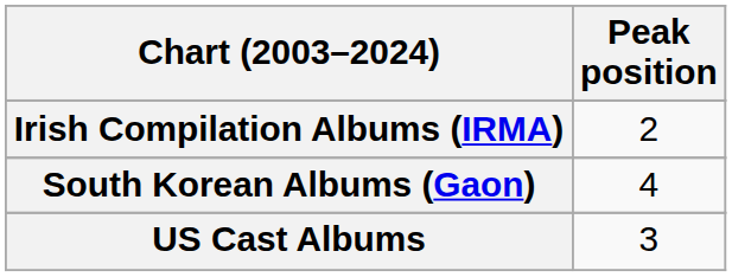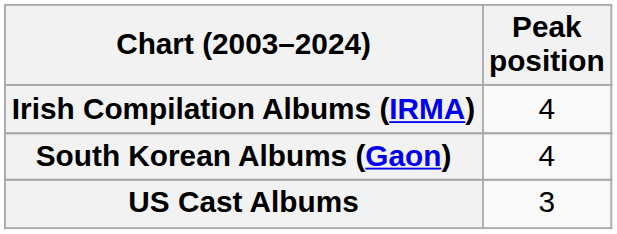 <table class="wikitable sortable plainrowheaders" style="text-align:center">
 <tr>
 <th scope="col">Chart (2003–2024)</th>
 <th scope="col">Peak<br>position</th>
 </tr>
 <tr>
 </tr>
 <tr>
 </tr>
 <tr>
 <th scope="row">Irish Compilation Albums (<a href='#'>IRMA</a>)</th>
-<td>2</td>
+<td>4</td>
 </tr>
 <tr>
 </tr>
 <tr>
 <th scope="row">South Korean Albums (<a href='#'>Gaon</a>)</th>
 <td>4</td>
 </tr>
 <tr>
 </tr>
 <tr>
 </tr>
 <tr>
 </tr>
 <tr>
 <th scope="row">US Cast Albums</th>
 <td>3</td>
 </tr>
 </table>
